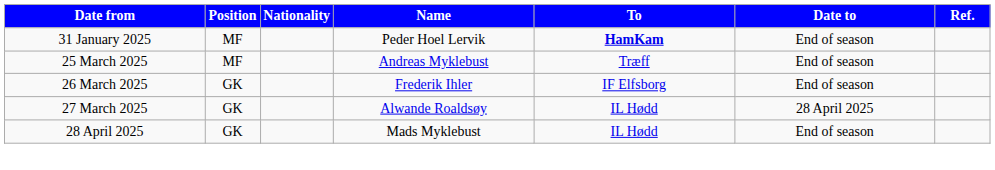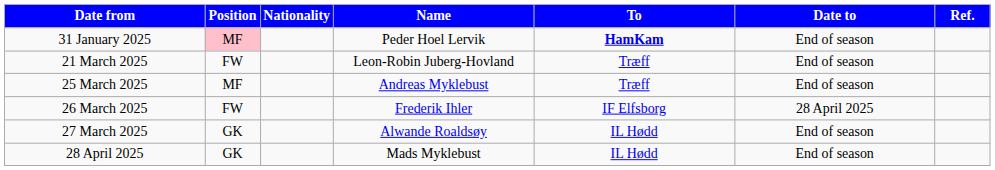 <table class="wikitable" style="text-align:center; font-size:90%; ">
 <tr>
 <th style="background:#00f; color:white; width:200px;">Date from</th>
 <th style="background:#00f; color:white; width:50px;">Position</th>
 <th style="background:#00f; color:white; width:50px;">Nationality</th>
 <th style="background:#00f; color:white; width:200px;">Name</th>
 <th style="background:#00f; color:white; width:200px;">To</th>
 <th style="background:#00f; color:white; width:200px;">Date to</th>
 <th style="background:#00f; color:white; width:50px;">Ref.</th>
 </tr>
 <tr>
 <td>31 January 2025</td>
-<td>MF</td>
+<td style="background: pink;">MF</td>
 <td></td>
 <td>Peder Hoel Lervik</td>
 <td><strong><a href='#'>HamKam</a></strong></td>
+<td>End of season</td>
+<td></td>
+</tr>
+<tr>
+<td>21 March 2025</td>
+<td>FW</td>
+<td></td>
+<td>Leon-Robin Juberg-Hovland</td>
+<td><a href='#'>Træff</a></td>
 <td>End of season</td>
 <td></td>
 </tr>
 <tr>
 <td>25 March 2025</td>
 <td>MF</td>
 <td></td>
 <td><a href='#'>Andreas Myklebust</a></td>
 <td><a href='#'>Træff</a></td>
 <td>End of season</td>
 <td></td>
 </tr>
 <tr>
 <td>26 March 2025</td>
-<td>GK</td>
+<td>FW</td>
 <td></td>
 <td><a href='#'>Frederik Ihler</a></td>
 <td><a href='#'>IF Elfsborg</a></td>
-<td>End of season</td>
+<td>28 April 2025</td>
 <td></td>
 </tr>
 <tr>
 <td>27 March 2025</td>
 <td>GK</td>
 <td></td>
 <td><a href='#'>Alwande Roaldsøy</a></td>
 <td><a href='#'>IL Hødd</a></td>
-<td>28 April 2025</td>
+<td>End of season</td>
 <td></td>
 </tr>
 <tr>
 <td>28 April 2025</td>
 <td>GK</td>
 <td></td>
 <td>Mads Myklebust</td>
 <td><a href='#'>IL Hødd</a></td>
 <td>End of season</td>
 <td></td>
 </tr>
 </table>
